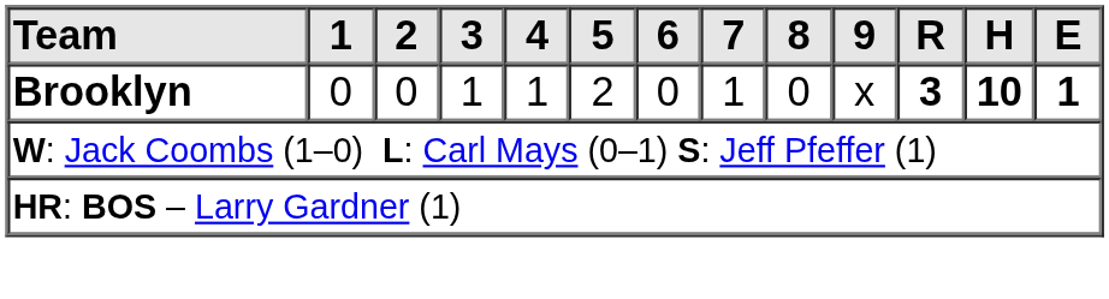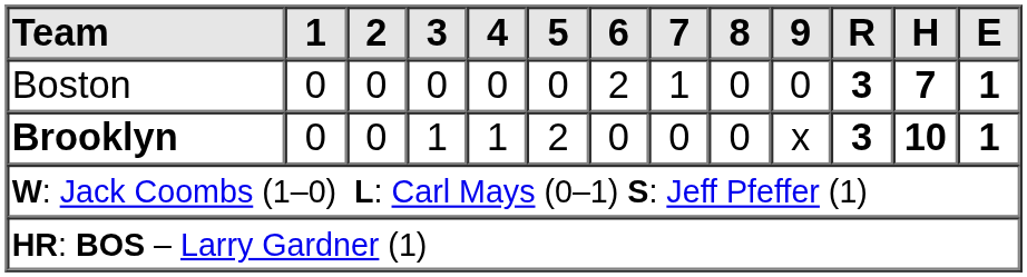 <table border=1 cellspacing=0 width=425 style="margin-left:3em;">
 <tr style="text-align:center; background-color:#e6e6e6;">
 <th align=left width=125>Team</th>
 <th width=25>1</th>
 <th width=25>2</th>
 <th width=25>3</th>
 <th width=25>4</th>
 <th width=25>5</th>
 <th width=25>6</th>
 <th width=25>7</th>
 <th width=25>8</th>
 <th width=25>9</th>
 <th width=25>R</th>
 <th width=25>H</th>
 <th width=25>E</th>
 </tr>
 <tr style="text-align:center;">
+<td align=left>Boston</td>
+<td>0</td>
+<td>0</td>
+<td>0</td>
+<td>0</td>
+<td>0</td>
+<td>2</td>
+<td>1</td>
+<td>0</td>
+<td>0</td>
+<td><strong>3</strong></td>
+<td><strong>7</strong></td>
+<td><strong>1</strong></td>
+</tr>
+<tr style="text-align:center;">
 <td align=left><strong>Brooklyn</strong></td>
 <td>0</td>
 <td>0</td>
 <td>1</td>
 <td>1</td>
 <td>2</td>
 <td>0</td>
-<td>1</td>
+<td>0</td>
 <td>0</td>
 <td>x</td>
 <td><strong>3</strong></td>
 <td><strong>10</strong></td>
 <td><strong>1</strong></td>
 </tr>
 <tr style="text-align:left;">
 <td colspan=13><small><strong>W</strong>: <a href='#'>Jack Coombs</a> (1–0)  <strong>L</strong>: <a href='#'>Carl Mays</a> (0–1) <strong>S</strong>: <a href='#'>Jeff Pfeffer</a> (1)</small></td>
 </tr>
 <tr style="text-align:left;">
 <td colspan=13><small><strong>HR</strong>: <strong>BOS</strong> – <a href='#'>Larry Gardner</a> (1)</small></td>
 </tr>
 </table>
